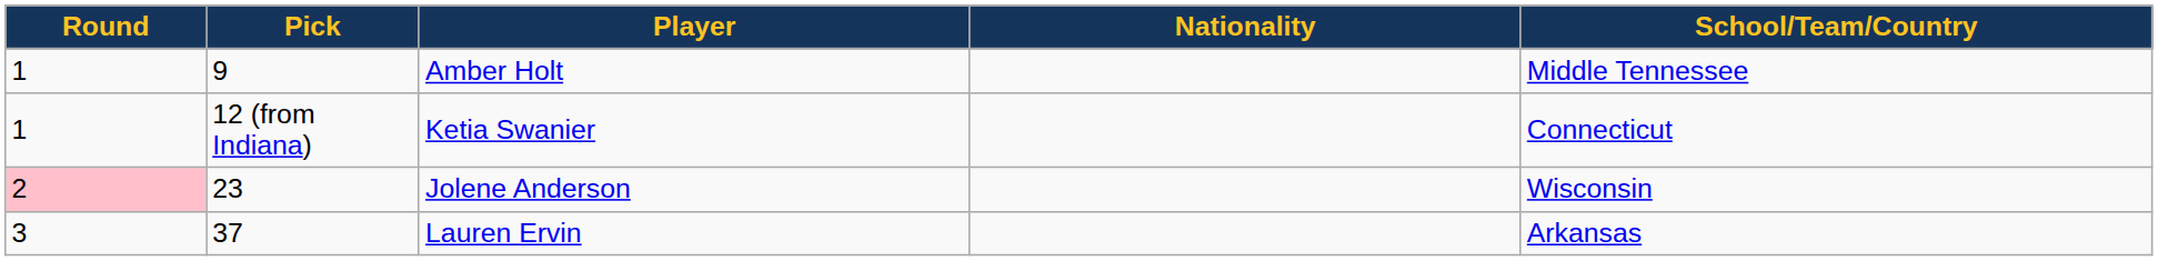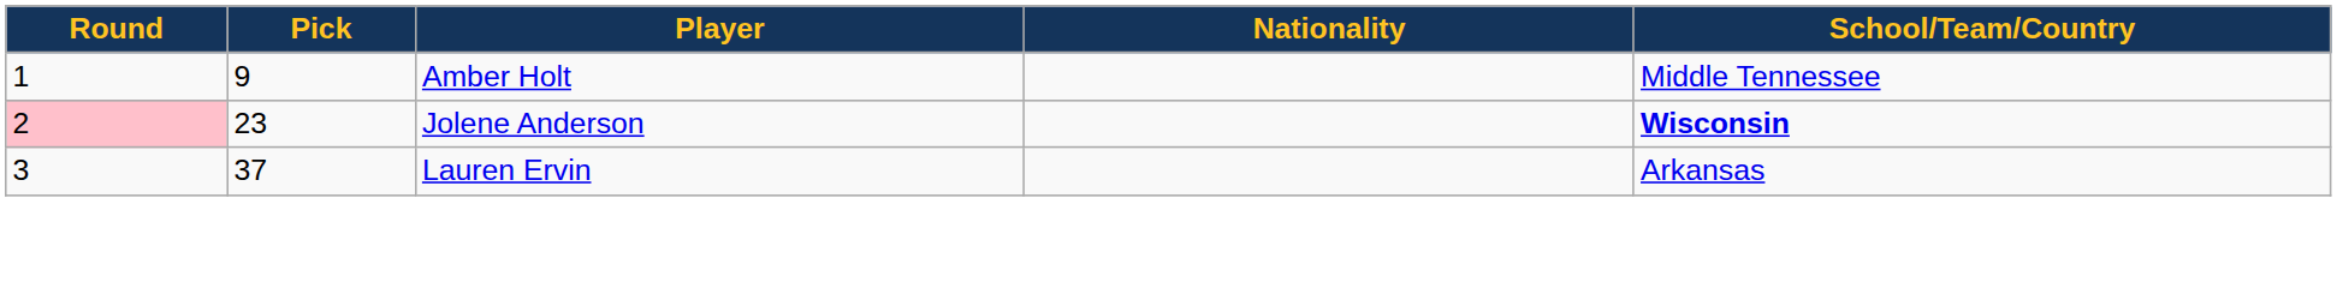 <table class="wikitable">
 <tr>
 <th style="background:#14345b; color:#ffc322; width:3%;">Round</th>
 <th style="background:#14345b; color:#ffc322; width:3%;">Pick</th>
 <th style="background:#14345b; color:#ffc322; width:10%;">Player</th>
 <th style="background:#14345b; color:#ffc322; width:10%;">Nationality</th>
 <th style="background:#14345b; color:#ffc322; width:10%;">School/Team/Country</th>
 </tr>
 <tr>
 <td>1</td>
 <td>9</td>
 <td><a href='#'>Amber Holt</a></td>
 <td></td>
 <td><a href='#'>Middle Tennessee</a></td>
 </tr>
 <tr>
-<td>1</td>
-<td>12 (from <a href='#'>Indiana</a>)</td>
-<td><a href='#'>Ketia Swanier</a></td>
-<td></td>
-<td><a href='#'>Connecticut</a></td>
-</tr>
-<tr>
 <td style="background: pink;">2</td>
 <td>23</td>
 <td><a href='#'>Jolene Anderson</a></td>
 <td></td>
-<td><a href='#'>Wisconsin</a></td>
+<td><strong><a href='#'>Wisconsin</a></strong></td>
 </tr>
 <tr>
 <td>3</td>
 <td>37</td>
 <td><a href='#'>Lauren Ervin</a></td>
 <td></td>
 <td><a href='#'>Arkansas</a></td>
 </tr>
 </table>
